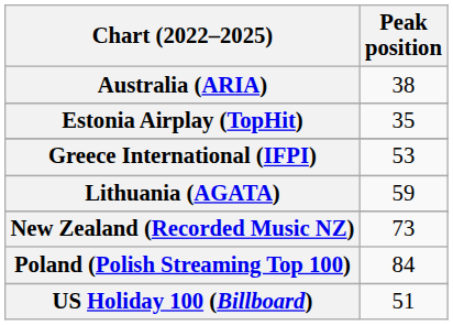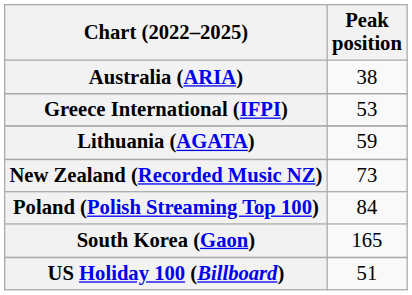 <table class="wikitable sortable plainrowheaders" style="text-align:center;">
 <tr>
 <th scope="col">Chart (2022–2025)</th>
 <th scope="col">Peak<br>position</th>
 </tr>
 <tr>
 <th scope="row">Australia (<a href='#'>ARIA</a>)</th>
 <td>38</td>
 </tr>
 <tr>
 </tr>
 <tr>
 </tr>
 <tr>
-</tr>
-<tr>
-<th scope="row">Estonia Airplay (<a href='#'>TopHit</a>)</th>
-<td>35</td>
 </tr>
 <tr>
 </tr>
 <tr>
 </tr>
 <tr>
 <th scope="row">Greece International (<a href='#'>IFPI</a>)</th>
 <td>53</td>
 </tr>
 <tr>
 </tr>
 <tr>
 <th scope="row">Lithuania (<a href='#'>AGATA</a>)</th>
 <td>59</td>
 </tr>
 <tr>
 </tr>
 <tr>
 <th scope="row">New Zealand (<a href='#'>Recorded Music NZ</a>)</th>
 <td>73</td>
 </tr>
 <tr>
 <th scope="row">Poland (<a href='#'>Polish Streaming Top 100</a>)</th>
 <td>84</td>
 </tr>
 <tr>
+<th scope="row">South Korea (<a href='#'>Gaon</a>)</th>
+<td>165</td>
+</tr>
+<tr>
 </tr>
 <tr>
 </tr>
 <tr>
 </tr>
 <tr>
 </tr>
 <tr>
 </tr>
 <tr>
 <th scope="row">US <a href='#'>Holiday 100</a> (<em><a href='#'>Billboard</a></em>)</th>
 <td>51</td>
 </tr>
 </table>
